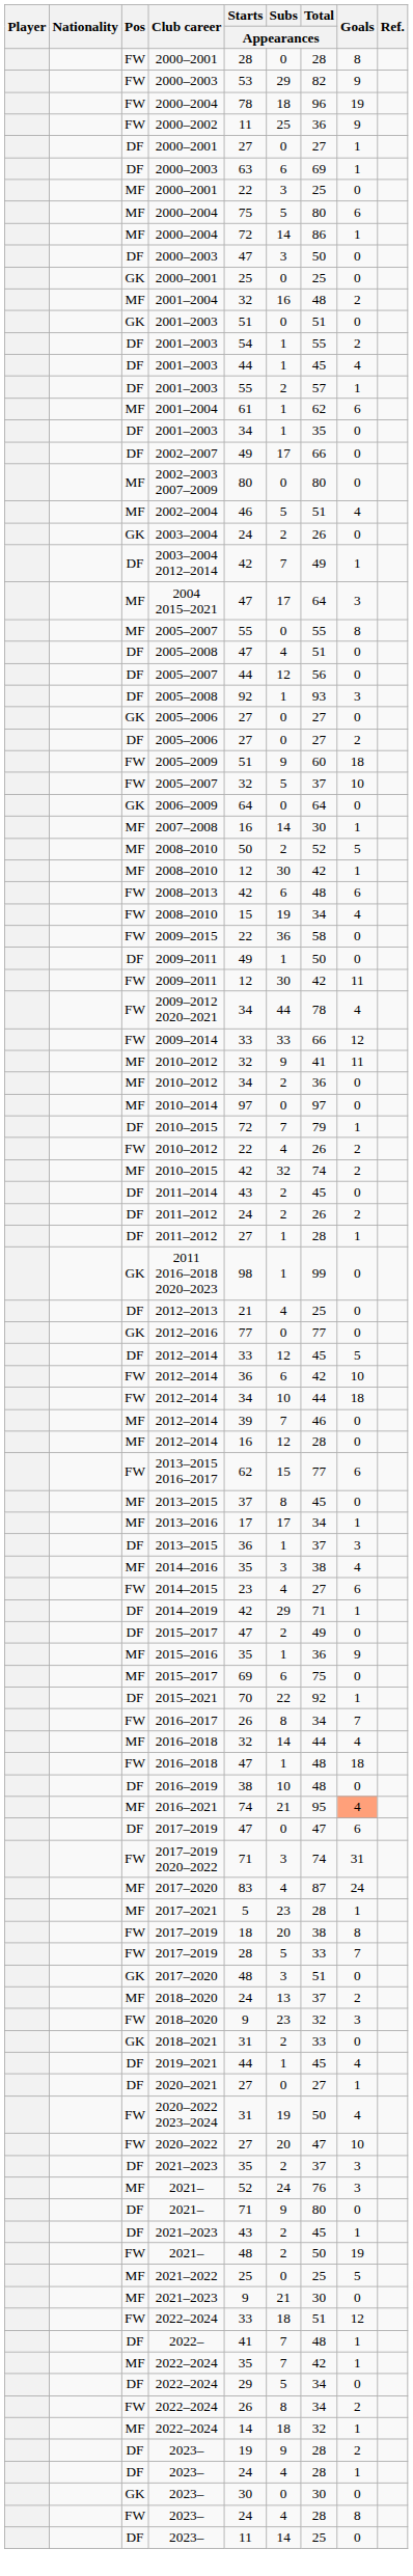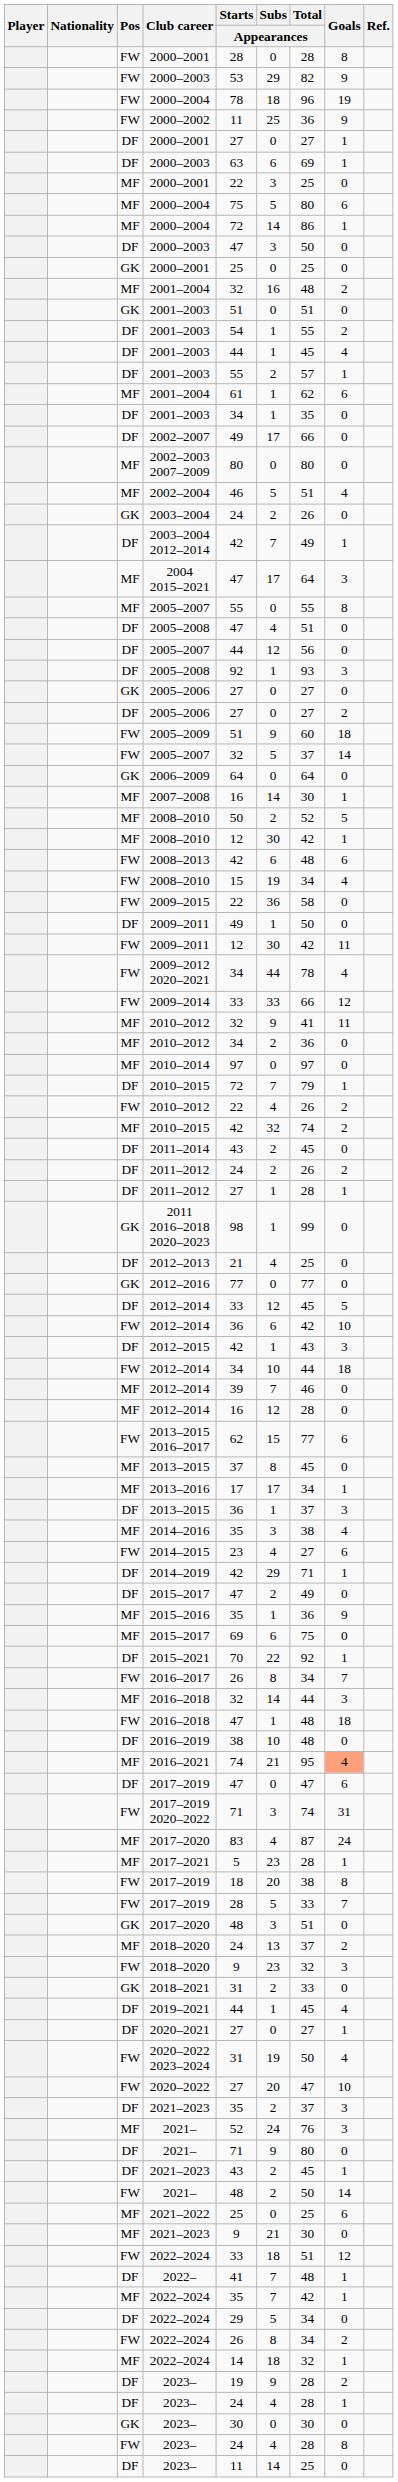 <table class="wikitable sortable plainrowheaders" style="text-align:center;">
 <tr>
 <th scope=col rowspan="2">Player</th>
 <th scope=col rowspan="2">Nationality</th>
 <th scope=col rowspan="2">Pos</th>
 <th scope=col rowspan="2">Club career</th>
 <th scope=col>Starts</th>
 <th scope=col>Subs</th>
 <th scope=col>Total</th>
 <th rowspan="2" scope=col>Goals</th>
 <th scope="col" rowspan="2" class="unsortable">Ref.</th>
 </tr>
 <tr class=unsortable>
 <th scope=col colspan="3">Appearances</th>
 </tr>
 <tr>
 <th scope=row></th>
 <td align="left"></td>
 <td>FW</td>
 <td>2000–2001</td>
 <td>28</td>
 <td>0</td>
 <td>28</td>
 <td>8</td>
 <td></td>
 </tr>
 <tr>
 <th scope=row></th>
 <td align="left"></td>
 <td>FW</td>
 <td>2000–2003</td>
 <td>53</td>
 <td>29</td>
 <td>82</td>
 <td>9</td>
 <td></td>
 </tr>
 <tr>
 <th scope=row></th>
 <td align="left"></td>
 <td>FW</td>
 <td>2000–2004</td>
 <td>78</td>
 <td>18</td>
 <td>96</td>
 <td>19</td>
 <td></td>
 </tr>
 <tr>
 <th scope=row></th>
 <td align="left"></td>
 <td>FW</td>
 <td>2000–2002</td>
 <td>11</td>
 <td>25</td>
 <td>36</td>
 <td>9</td>
 <td></td>
 </tr>
 <tr>
 <th scope=row></th>
 <td align="left"></td>
 <td>DF</td>
 <td>2000–2001</td>
 <td>27</td>
 <td>0</td>
 <td>27</td>
 <td>1</td>
 <td></td>
 </tr>
 <tr>
 <th scope=row></th>
 <td align="left"></td>
 <td>DF</td>
 <td>2000–2003</td>
 <td>63</td>
 <td>6</td>
 <td>69</td>
 <td>1</td>
 <td></td>
 </tr>
 <tr>
 <th scope=row></th>
 <td align="left"></td>
 <td>MF</td>
 <td>2000–2001</td>
 <td>22</td>
 <td>3</td>
 <td>25</td>
 <td>0</td>
 <td></td>
 </tr>
 <tr>
 <th scope=row></th>
 <td align="left"></td>
 <td>MF</td>
 <td>2000–2004</td>
 <td>75</td>
 <td>5</td>
 <td>80</td>
 <td>6</td>
 <td></td>
 </tr>
 <tr>
 <th scope=row></th>
 <td align="left"></td>
 <td>MF</td>
 <td>2000–2004</td>
 <td>72</td>
 <td>14</td>
 <td>86</td>
 <td>1</td>
 <td></td>
 </tr>
 <tr>
 <th scope=row></th>
 <td align="left"></td>
 <td>DF</td>
 <td>2000–2003</td>
 <td>47</td>
 <td>3</td>
 <td>50</td>
 <td>0</td>
 <td></td>
 </tr>
 <tr>
 <th scope=row></th>
 <td align="left"></td>
 <td>GK</td>
 <td>2000–2001</td>
 <td>25</td>
 <td>0</td>
 <td>25</td>
 <td>0</td>
 <td></td>
 </tr>
 <tr>
 <th scope=row></th>
 <td align="left"></td>
 <td>MF</td>
 <td>2001–2004</td>
 <td>32</td>
 <td>16</td>
 <td>48</td>
 <td>2</td>
 <td></td>
 </tr>
 <tr>
 <th scope=row></th>
 <td align="left"></td>
 <td>GK</td>
 <td>2001–2003</td>
 <td>51</td>
 <td>0</td>
 <td>51</td>
 <td>0</td>
 <td></td>
 </tr>
 <tr>
 <th scope=row></th>
 <td align="left"></td>
 <td>DF</td>
 <td>2001–2003</td>
 <td>54</td>
 <td>1</td>
 <td>55</td>
 <td>2</td>
 <td></td>
 </tr>
 <tr>
 <th scope=row></th>
 <td align="left"></td>
 <td>DF</td>
 <td>2001–2003</td>
 <td>44</td>
 <td>1</td>
 <td>45</td>
 <td>4</td>
 <td></td>
 </tr>
 <tr>
 <th scope=row></th>
 <td align="left"></td>
 <td>DF</td>
 <td>2001–2003</td>
 <td>55</td>
 <td>2</td>
 <td>57</td>
 <td>1</td>
 <td></td>
 </tr>
 <tr>
 <th scope=row></th>
 <td align="left"></td>
 <td>MF</td>
 <td>2001–2004</td>
 <td>61</td>
 <td>1</td>
 <td>62</td>
 <td>6</td>
 <td></td>
 </tr>
 <tr>
 <th scope=row></th>
 <td align="left"></td>
 <td>DF</td>
 <td>2001–2003</td>
 <td>34</td>
 <td>1</td>
 <td>35</td>
 <td>0</td>
 <td></td>
 </tr>
 <tr>
 <th scope=row></th>
 <td align="left"></td>
 <td>DF</td>
 <td>2002–2007</td>
 <td>49</td>
 <td>17</td>
 <td>66</td>
 <td>0</td>
 <td></td>
 </tr>
 <tr>
 <th scope=row></th>
 <td align="left"></td>
 <td>MF</td>
 <td>2002–2003<br>2007–2009</td>
 <td>80</td>
 <td>0</td>
 <td>80</td>
 <td>0</td>
 <td></td>
 </tr>
 <tr>
 <th scope=row></th>
 <td align="left"></td>
 <td>MF</td>
 <td>2002–2004</td>
 <td>46</td>
 <td>5</td>
 <td>51</td>
 <td>4</td>
 <td></td>
 </tr>
 <tr>
 <th scope=row></th>
 <td align="left"></td>
 <td>GK</td>
 <td>2003–2004</td>
 <td>24</td>
 <td>2</td>
 <td>26</td>
 <td>0</td>
 <td></td>
 </tr>
 <tr>
 <th scope=row></th>
 <td align="left"></td>
 <td>DF</td>
 <td>2003–2004<br>2012–2014</td>
 <td>42</td>
 <td>7</td>
 <td>49</td>
 <td>1</td>
 <td></td>
 </tr>
 <tr>
 <th scope=row></th>
 <td align="left"></td>
 <td>MF</td>
 <td>2004<br>2015–2021</td>
 <td>47</td>
 <td>17</td>
 <td>64</td>
 <td>3</td>
 <td></td>
 </tr>
 <tr>
 <th scope=row></th>
 <td align="left"></td>
 <td>MF</td>
 <td>2005–2007</td>
 <td>55</td>
 <td>0</td>
 <td>55</td>
 <td>8</td>
 <td></td>
 </tr>
 <tr>
 <th scope=row></th>
 <td align="left"></td>
 <td>DF</td>
 <td>2005–2008</td>
 <td>47</td>
 <td>4</td>
 <td>51</td>
 <td>0</td>
 <td></td>
 </tr>
 <tr>
 <th scope=row></th>
 <td align="left"></td>
 <td>DF</td>
 <td>2005–2007</td>
 <td>44</td>
 <td>12</td>
 <td>56</td>
 <td>0</td>
 <td></td>
 </tr>
 <tr>
 <th scope=row></th>
 <td align="left"></td>
 <td>DF</td>
 <td>2005–2008</td>
 <td>92</td>
 <td>1</td>
 <td>93</td>
 <td>3</td>
 <td></td>
 </tr>
 <tr>
 <th scope=row></th>
 <td align="left"></td>
 <td>GK</td>
 <td>2005–2006</td>
 <td>27</td>
 <td>0</td>
 <td>27</td>
 <td>0</td>
 <td></td>
 </tr>
 <tr>
 <th scope=row></th>
 <td align="left"></td>
 <td>DF</td>
 <td>2005–2006</td>
 <td>27</td>
 <td>0</td>
 <td>27</td>
 <td>2</td>
 <td></td>
 </tr>
 <tr>
 <th scope=row></th>
 <td align="left"></td>
 <td>FW</td>
 <td>2005–2009</td>
 <td>51</td>
 <td>9</td>
 <td>60</td>
 <td>18</td>
 <td></td>
 </tr>
 <tr>
 <th scope=row></th>
 <td align="left"></td>
 <td>FW</td>
 <td>2005–2007</td>
 <td>32</td>
 <td>5</td>
 <td>37</td>
-<td>10</td>
+<td>14</td>
 <td></td>
 </tr>
 <tr>
 <th scope=row></th>
 <td align="left"></td>
 <td>GK</td>
 <td>2006–2009</td>
 <td>64</td>
 <td>0</td>
 <td>64</td>
 <td>0</td>
 <td></td>
 </tr>
 <tr>
 <th scope=row></th>
 <td align="left"></td>
 <td>MF</td>
 <td>2007–2008</td>
 <td>16</td>
 <td>14</td>
 <td>30</td>
 <td>1</td>
 <td></td>
 </tr>
 <tr>
 <th scope=row></th>
 <td align="left"></td>
 <td>MF</td>
 <td>2008–2010</td>
 <td>50</td>
 <td>2</td>
 <td>52</td>
 <td>5</td>
 <td></td>
 </tr>
 <tr>
 <th scope=row></th>
 <td align="left"></td>
 <td>MF</td>
 <td>2008–2010</td>
 <td>12</td>
 <td>30</td>
 <td>42</td>
 <td>1</td>
 <td></td>
 </tr>
 <tr>
 <th scope=row></th>
 <td align="left"></td>
 <td>FW</td>
 <td>2008–2013</td>
 <td>42</td>
 <td>6</td>
 <td>48</td>
 <td>6</td>
 <td></td>
 </tr>
 <tr>
 <th scope=row></th>
 <td align="left"></td>
 <td>FW</td>
 <td>2008–2010</td>
 <td>15</td>
 <td>19</td>
 <td>34</td>
 <td>4</td>
 <td></td>
 </tr>
 <tr>
 <th scope=row></th>
 <td align="left"></td>
 <td>FW</td>
 <td>2009–2015</td>
 <td>22</td>
 <td>36</td>
 <td>58</td>
 <td>0</td>
 <td></td>
 </tr>
 <tr>
 <th scope=row></th>
 <td align="left"></td>
 <td>DF</td>
 <td>2009–2011</td>
 <td>49</td>
 <td>1</td>
 <td>50</td>
 <td>0</td>
 <td></td>
 </tr>
 <tr>
 <th scope=row></th>
 <td align="left"></td>
 <td>FW</td>
 <td>2009–2011</td>
 <td>12</td>
 <td>30</td>
 <td>42</td>
 <td>11</td>
 <td></td>
 </tr>
 <tr>
 <th scope=row></th>
 <td align="left"></td>
 <td>FW</td>
 <td>2009–2012<br>2020–2021</td>
 <td>34</td>
 <td>44</td>
 <td>78</td>
 <td>4</td>
 <td></td>
 </tr>
 <tr>
 <th scope=row></th>
 <td align="left"></td>
 <td>FW</td>
 <td>2009–2014</td>
 <td>33</td>
 <td>33</td>
 <td>66</td>
 <td>12</td>
 <td></td>
 </tr>
 <tr>
 <th scope=row></th>
 <td align="left"></td>
 <td>MF</td>
 <td>2010–2012</td>
 <td>32</td>
 <td>9</td>
 <td>41</td>
 <td>11</td>
 <td></td>
 </tr>
 <tr>
 <th scope=row></th>
 <td align="left"></td>
 <td>MF</td>
 <td>2010–2012</td>
 <td>34</td>
 <td>2</td>
 <td>36</td>
 <td>0</td>
 <td></td>
 </tr>
 <tr>
 <th scope=row></th>
 <td align="left"></td>
 <td>MF</td>
 <td>2010–2014</td>
 <td>97</td>
 <td>0</td>
 <td>97</td>
 <td>0</td>
 <td></td>
 </tr>
 <tr>
 <th scope=row></th>
 <td align="left"></td>
 <td>DF</td>
 <td>2010–2015</td>
 <td>72</td>
 <td>7</td>
 <td>79</td>
 <td>1</td>
 <td></td>
 </tr>
 <tr>
 <th scope=row></th>
 <td align="left"></td>
 <td>FW</td>
 <td>2010–2012</td>
 <td>22</td>
 <td>4</td>
 <td>26</td>
 <td>2</td>
 <td></td>
 </tr>
 <tr>
 <th scope=row></th>
 <td align="left"></td>
 <td>MF</td>
 <td>2010–2015</td>
 <td>42</td>
 <td>32</td>
 <td>74</td>
 <td>2</td>
 <td></td>
 </tr>
 <tr>
 <th scope=row></th>
 <td align="left"></td>
 <td>DF</td>
 <td>2011–2014</td>
 <td>43</td>
 <td>2</td>
 <td>45</td>
 <td>0</td>
 <td></td>
 </tr>
 <tr>
 <th scope=row></th>
 <td align="left"></td>
 <td>DF</td>
 <td>2011–2012</td>
 <td>24</td>
 <td>2</td>
 <td>26</td>
 <td>2</td>
 <td></td>
 </tr>
 <tr>
 <th scope=row></th>
 <td align="left"></td>
 <td>DF</td>
 <td>2011–2012</td>
 <td>27</td>
 <td>1</td>
 <td>28</td>
 <td>1</td>
 <td></td>
 </tr>
 <tr>
 <th scope=row></th>
 <td align="left"></td>
 <td>GK</td>
 <td>2011<br>2016–2018<br>2020–2023</td>
 <td>98</td>
 <td>1</td>
 <td>99</td>
 <td>0</td>
 <td></td>
 </tr>
 <tr>
 <th scope=row></th>
 <td align="left"></td>
 <td>DF</td>
 <td>2012–2013</td>
 <td>21</td>
 <td>4</td>
 <td>25</td>
 <td>0</td>
 <td></td>
 </tr>
 <tr>
 <th scope=row></th>
 <td align="left"></td>
 <td>GK</td>
 <td>2012–2016</td>
 <td>77</td>
 <td>0</td>
 <td>77</td>
 <td>0</td>
 <td></td>
 </tr>
 <tr>
 <th scope=row></th>
 <td align="left"></td>
 <td>DF</td>
 <td>2012–2014</td>
 <td>33</td>
 <td>12</td>
 <td>45</td>
 <td>5</td>
 <td></td>
 </tr>
 <tr>
 <th scope=row></th>
 <td align="left"></td>
 <td>FW</td>
 <td>2012–2014</td>
 <td>36</td>
 <td>6</td>
 <td>42</td>
 <td>10</td>
 <td></td>
 </tr>
 <tr>
 <th scope=row></th>
 <td align="left"></td>
+<td>DF</td>
+<td>2012–2015</td>
+<td>42</td>
+<td>1</td>
+<td>43</td>
+<td>3</td>
+<td></td>
+</tr>
+<tr>
+<th scope=row></th>
+<td align="left"></td>
 <td>FW</td>
 <td>2012–2014</td>
 <td>34</td>
 <td>10</td>
 <td>44</td>
 <td>18</td>
 <td></td>
 </tr>
 <tr>
 <th scope=row></th>
 <td align="left"></td>
 <td>MF</td>
 <td>2012–2014</td>
 <td>39</td>
 <td>7</td>
 <td>46</td>
 <td>0</td>
 <td></td>
 </tr>
 <tr>
 <th scope=row></th>
 <td align="left"></td>
 <td>MF</td>
 <td>2012–2014</td>
 <td>16</td>
 <td>12</td>
 <td>28</td>
 <td>0</td>
 <td></td>
 </tr>
 <tr>
 <th scope=row></th>
 <td align="left"></td>
 <td>FW</td>
 <td>2013–2015<br>2016–2017</td>
 <td>62</td>
 <td>15</td>
 <td>77</td>
 <td>6</td>
 <td></td>
 </tr>
 <tr>
 <th scope=row></th>
 <td align="left"></td>
 <td>MF</td>
 <td>2013–2015</td>
 <td>37</td>
 <td>8</td>
 <td>45</td>
 <td>0</td>
 <td></td>
 </tr>
 <tr>
 <th scope=row></th>
 <td align="left"></td>
 <td>MF</td>
 <td>2013–2016</td>
 <td>17</td>
 <td>17</td>
 <td>34</td>
 <td>1</td>
 <td></td>
 </tr>
 <tr>
 <th scope=row></th>
 <td align="left"></td>
 <td>DF</td>
 <td>2013–2015</td>
 <td>36</td>
 <td>1</td>
 <td>37</td>
 <td>3</td>
 <td></td>
 </tr>
 <tr>
 <th scope=row></th>
 <td align="left"></td>
 <td>MF</td>
 <td>2014–2016</td>
 <td>35</td>
 <td>3</td>
 <td>38</td>
 <td>4</td>
 <td></td>
 </tr>
 <tr>
 <th scope=row></th>
 <td align="left"></td>
 <td>FW</td>
 <td>2014–2015</td>
 <td>23</td>
 <td>4</td>
 <td>27</td>
 <td>6</td>
 <td></td>
 </tr>
 <tr>
 <th scope=row></th>
 <td align="left"></td>
 <td>DF</td>
 <td>2014–2019</td>
 <td>42</td>
 <td>29</td>
 <td>71</td>
 <td>1</td>
 <td></td>
 </tr>
 <tr>
 <th scope=row></th>
 <td align="left"></td>
 <td>DF</td>
 <td>2015–2017</td>
 <td>47</td>
 <td>2</td>
 <td>49</td>
 <td>0</td>
 <td></td>
 </tr>
 <tr>
 <th scope=row></th>
 <td align="left"></td>
 <td>MF</td>
 <td>2015–2016</td>
 <td>35</td>
 <td>1</td>
 <td>36</td>
 <td>9</td>
 <td></td>
 </tr>
 <tr>
 <th scope=row></th>
 <td align="left"></td>
 <td>MF</td>
 <td>2015–2017</td>
 <td>69</td>
 <td>6</td>
 <td>75</td>
 <td>0</td>
 <td></td>
 </tr>
 <tr>
 <th scope=row></th>
 <td align="left"></td>
 <td>DF</td>
 <td>2015–2021</td>
 <td>70</td>
 <td>22</td>
 <td>92</td>
 <td>1</td>
 <td></td>
 </tr>
 <tr>
 <th scope=row></th>
 <td align="left"></td>
 <td>FW</td>
 <td>2016–2017</td>
 <td>26</td>
 <td>8</td>
 <td>34</td>
 <td>7</td>
 <td></td>
 </tr>
 <tr>
 <th scope=row></th>
 <td align="left"></td>
 <td>MF</td>
 <td>2016–2018</td>
 <td>32</td>
 <td>14</td>
 <td>44</td>
-<td>4</td>
+<td>3</td>
 <td></td>
 </tr>
 <tr>
 <th scope=row></th>
 <td align="left"></td>
 <td>FW</td>
 <td>2016–2018</td>
 <td>47</td>
 <td>1</td>
 <td>48</td>
 <td>18</td>
 <td></td>
 </tr>
 <tr>
 <th scope=row></th>
 <td align="left"></td>
 <td>DF</td>
 <td>2016–2019</td>
 <td>38</td>
 <td>10</td>
 <td>48</td>
 <td>0</td>
 <td></td>
 </tr>
 <tr>
 <th scope=row></th>
 <td align="left"></td>
 <td>MF</td>
 <td>2016–2021</td>
 <td>74</td>
 <td>21</td>
 <td>95</td>
 <td style="background: lightsalmon;">4</td>
 <td></td>
 </tr>
 <tr>
 <th scope=row></th>
 <td align="left"></td>
 <td>DF</td>
 <td>2017–2019</td>
 <td>47</td>
 <td>0</td>
 <td>47</td>
 <td>6</td>
 <td></td>
 </tr>
 <tr>
 <th scope=row></th>
 <td align="left"></td>
 <td>FW</td>
 <td>2017–2019<br>2020–2022</td>
 <td>71</td>
 <td>3</td>
 <td>74</td>
 <td>31</td>
 <td></td>
 </tr>
 <tr>
 <th scope=row></th>
 <td align="left"></td>
 <td>MF</td>
 <td>2017–2020</td>
 <td>83</td>
 <td>4</td>
 <td>87</td>
 <td>24</td>
 <td></td>
 </tr>
 <tr>
 <th scope=row></th>
 <td align="left"></td>
 <td>MF</td>
 <td>2017–2021</td>
 <td>5</td>
 <td>23</td>
 <td>28</td>
 <td>1</td>
 <td></td>
 </tr>
 <tr>
 <th scope=row></th>
 <td align="left"></td>
 <td>FW</td>
 <td>2017–2019</td>
 <td>18</td>
 <td>20</td>
 <td>38</td>
 <td>8</td>
 <td></td>
 </tr>
 <tr>
 <th scope=row></th>
 <td align="left"></td>
 <td>FW</td>
 <td>2017–2019</td>
 <td>28</td>
 <td>5</td>
 <td>33</td>
 <td>7</td>
 <td></td>
 </tr>
 <tr>
 <th scope=row></th>
 <td align="left"></td>
 <td>GK</td>
 <td>2017–2020</td>
 <td>48</td>
 <td>3</td>
 <td>51</td>
 <td>0</td>
 <td></td>
 </tr>
 <tr>
 <th scope=row></th>
 <td align="left"></td>
 <td>MF</td>
 <td>2018–2020</td>
 <td>24</td>
 <td>13</td>
 <td>37</td>
 <td>2</td>
 <td></td>
 </tr>
 <tr>
 <th scope=row></th>
 <td align="left"></td>
 <td>FW</td>
 <td>2018–2020</td>
 <td>9</td>
 <td>23</td>
 <td>32</td>
 <td>3</td>
 <td></td>
 </tr>
 <tr>
 <th scope=row></th>
 <td align="left"></td>
 <td>GK</td>
 <td>2018–2021</td>
 <td>31</td>
 <td>2</td>
 <td>33</td>
 <td>0</td>
 <td></td>
 </tr>
 <tr>
 <th scope=row></th>
 <td align="left"></td>
 <td>DF</td>
 <td>2019–2021</td>
 <td>44</td>
 <td>1</td>
 <td>45</td>
 <td>4</td>
 <td></td>
 </tr>
 <tr>
 <th scope=row></th>
 <td align="left"></td>
 <td>DF</td>
 <td>2020–2021</td>
 <td>27</td>
 <td>0</td>
 <td>27</td>
 <td>1</td>
 <td></td>
 </tr>
 <tr>
 <th scope=row></th>
 <td align="left"></td>
 <td>FW</td>
 <td>2020–2022<br>2023–2024</td>
 <td>31</td>
 <td>19</td>
 <td>50</td>
 <td>4</td>
 <td></td>
 </tr>
 <tr>
 <th scope=row></th>
 <td align="left"></td>
 <td>FW</td>
 <td>2020–2022</td>
 <td>27</td>
 <td>20</td>
 <td>47</td>
 <td>10</td>
 <td></td>
 </tr>
 <tr>
 <th scope=row></th>
 <td align="left"></td>
 <td>DF</td>
 <td>2021–2023</td>
 <td>35</td>
 <td>2</td>
 <td>37</td>
 <td>3</td>
 <td></td>
 </tr>
 <tr>
 <th scope=row><strong></strong></th>
 <td align="left"></td>
 <td>MF</td>
 <td>2021–</td>
 <td>52</td>
 <td>24</td>
 <td>76</td>
 <td>3</td>
 <td></td>
 </tr>
 <tr>
 <th scope=row><strong></strong></th>
 <td align="left"></td>
 <td>DF</td>
 <td>2021–</td>
 <td>71</td>
 <td>9</td>
 <td>80</td>
 <td>0</td>
 <td></td>
 </tr>
 <tr>
 <th scope=row></th>
 <td align="left"></td>
 <td>DF</td>
 <td>2021–2023</td>
 <td>43</td>
 <td>2</td>
 <td>45</td>
 <td>1</td>
 <td></td>
 </tr>
 <tr>
 <th scope=row></th>
 <td align="left"></td>
 <td>FW</td>
 <td>2021–</td>
 <td>48</td>
 <td>2</td>
 <td>50</td>
-<td>19</td>
+<td>14</td>
 <td></td>
 </tr>
 <tr>
 <th scope=row></th>
 <td align="left"></td>
 <td>MF</td>
 <td>2021–2022</td>
 <td>25</td>
 <td>0</td>
 <td>25</td>
-<td>5</td>
+<td>6</td>
 <td></td>
 </tr>
 <tr>
 <th scope=row></th>
 <td align="left"></td>
 <td>MF</td>
 <td>2021–2023</td>
 <td>9</td>
 <td>21</td>
 <td>30</td>
 <td>0</td>
 <td></td>
 </tr>
 <tr>
 <th scope=row></th>
 <td align="left"></td>
 <td>FW</td>
 <td>2022–2024</td>
 <td>33</td>
 <td>18</td>
 <td>51</td>
 <td>12</td>
 <td></td>
 </tr>
 <tr>
 <th scope=row><strong></strong></th>
 <td align="left"></td>
 <td>DF</td>
 <td>2022–</td>
 <td>41</td>
 <td>7</td>
 <td>48</td>
 <td>1</td>
 <td></td>
 </tr>
 <tr>
 <th scope=row></th>
 <td align="left"></td>
 <td>MF</td>
 <td>2022–2024</td>
 <td>35</td>
 <td>7</td>
 <td>42</td>
 <td>1</td>
 <td></td>
 </tr>
 <tr>
 <th scope=row></th>
 <td align="left"></td>
 <td>DF</td>
 <td>2022–2024</td>
 <td>29</td>
 <td>5</td>
 <td>34</td>
 <td>0</td>
 <td></td>
 </tr>
 <tr>
 <th scope=row></th>
 <td align="left"></td>
 <td>FW</td>
 <td>2022–2024</td>
 <td>26</td>
 <td>8</td>
 <td>34</td>
 <td>2</td>
 <td></td>
 </tr>
 <tr>
 <th scope=row></th>
 <td align="left"></td>
 <td>MF</td>
 <td>2022–2024</td>
 <td>14</td>
 <td>18</td>
 <td>32</td>
 <td>1</td>
 <td></td>
 </tr>
 <tr>
 <th scope=row><strong></strong></th>
 <td align="left"></td>
 <td>DF</td>
 <td>2023–</td>
 <td>19</td>
 <td>9</td>
 <td>28</td>
 <td>2</td>
 <td></td>
 </tr>
 <tr>
 <th scope=row><strong></strong></th>
 <td align="left"></td>
 <td>DF</td>
 <td>2023–</td>
 <td>24</td>
 <td>4</td>
 <td>28</td>
 <td>1</td>
 <td></td>
 </tr>
 <tr>
 <th scope=row><strong></strong></th>
 <td align="left"></td>
 <td>GK</td>
 <td>2023–</td>
 <td>30</td>
 <td>0</td>
 <td>30</td>
 <td>0</td>
 <td></td>
 </tr>
 <tr>
 <th scope=row><strong></strong></th>
 <td align="left"></td>
 <td>FW</td>
 <td>2023–</td>
 <td>24</td>
 <td>4</td>
 <td>28</td>
 <td>8</td>
 <td></td>
 </tr>
 <tr>
 <th scope=row><strong></strong></th>
 <td align="left"></td>
 <td>DF</td>
 <td>2023–</td>
 <td>11</td>
 <td>14</td>
 <td>25</td>
 <td>0</td>
 <td></td>
 </tr>
 </table>
